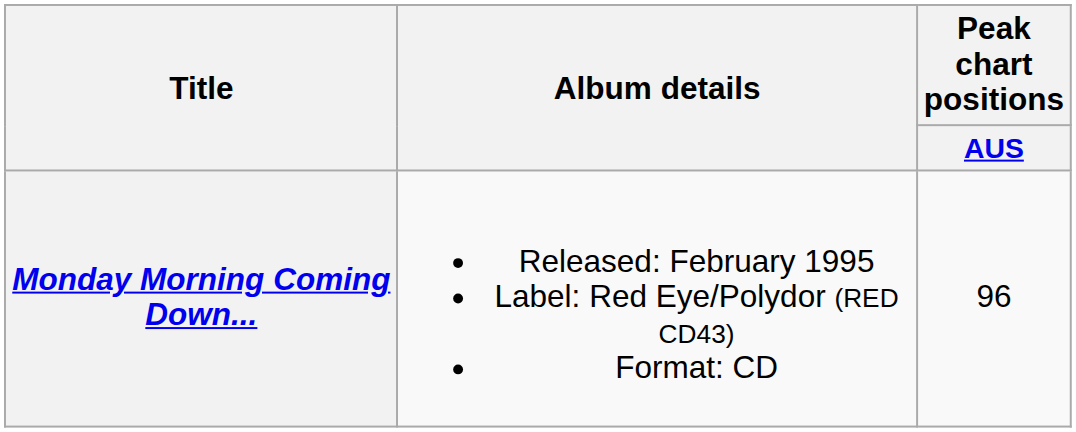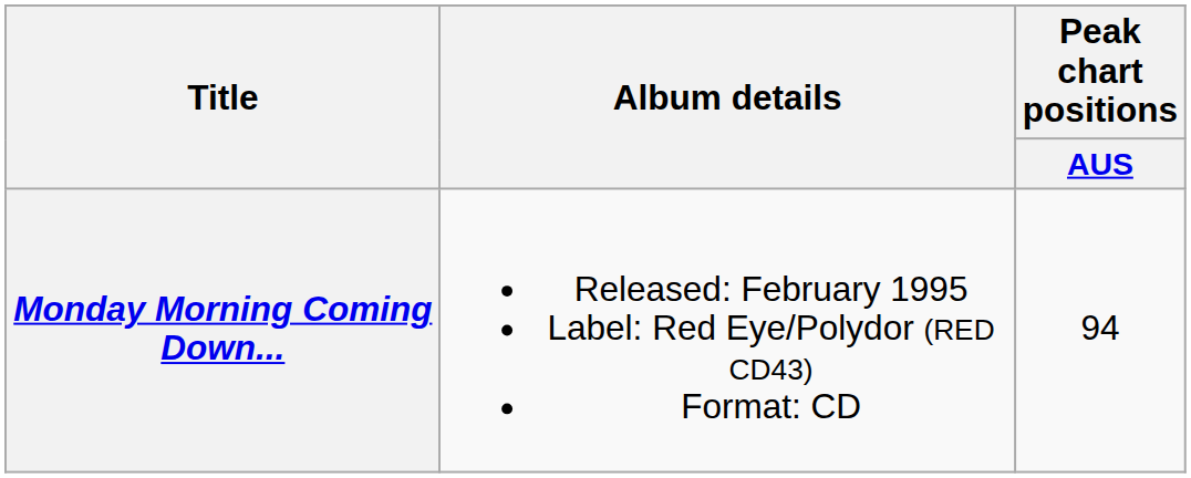 <table class="wikitable plainrowheaders" style="text-align:center;">
 <tr>
 <th scope="col" rowspan="2" style="width:12em;">Title</th>
 <th scope="col" rowspan="2" style="width:16em;">Album details</th>
 <th scope="col">Peak chart positions</th>
 </tr>
 <tr>
 <th scope="col" style="width:3em;font-size:90%;"><a href='#'>AUS</a><br></th>
 </tr>
 <tr>
 <th scope="row"><em><a href='#'>Monday Morning Coming Down...</a></em></th>
 <td><br><ul><li>Released: February 1995</li><li>Label: Red Eye/Polydor <small>(RED CD43)</small></li><li>Format: CD</li></ul></td>
-<td>96</td>
+<td>94</td>
 </tr>
 </table>
